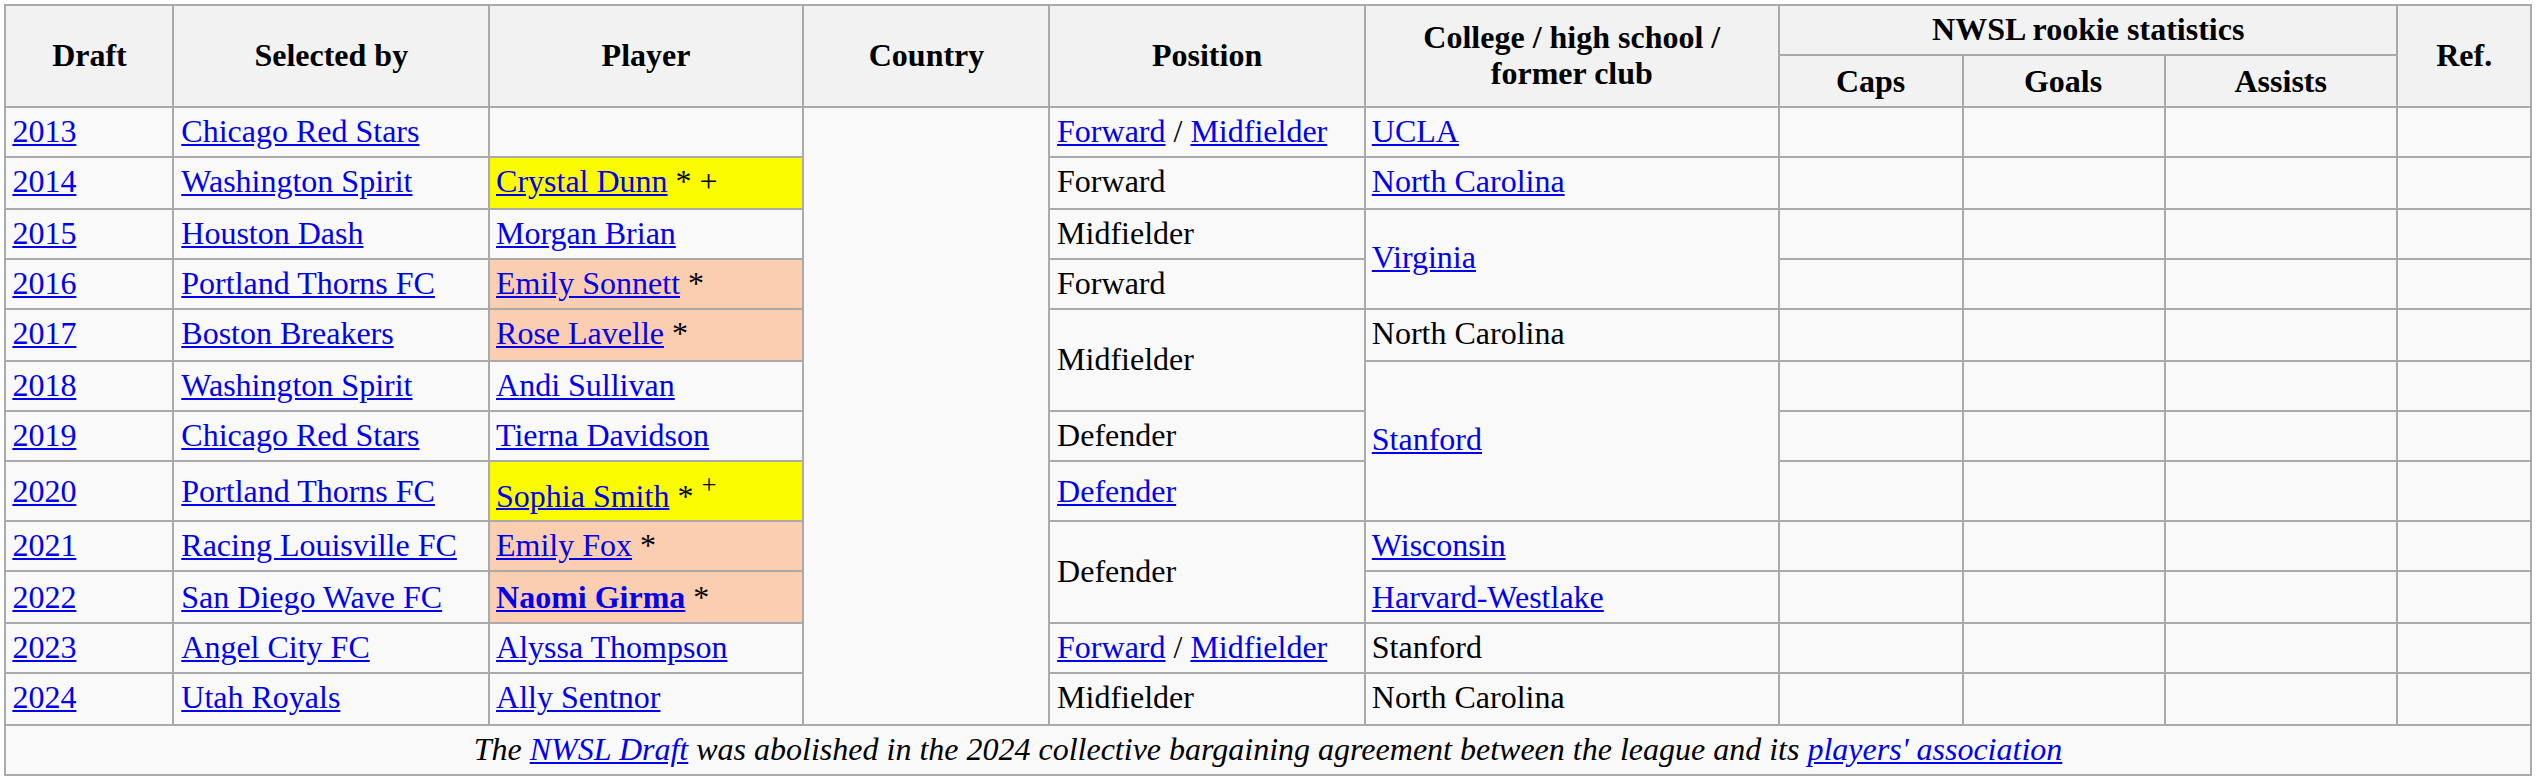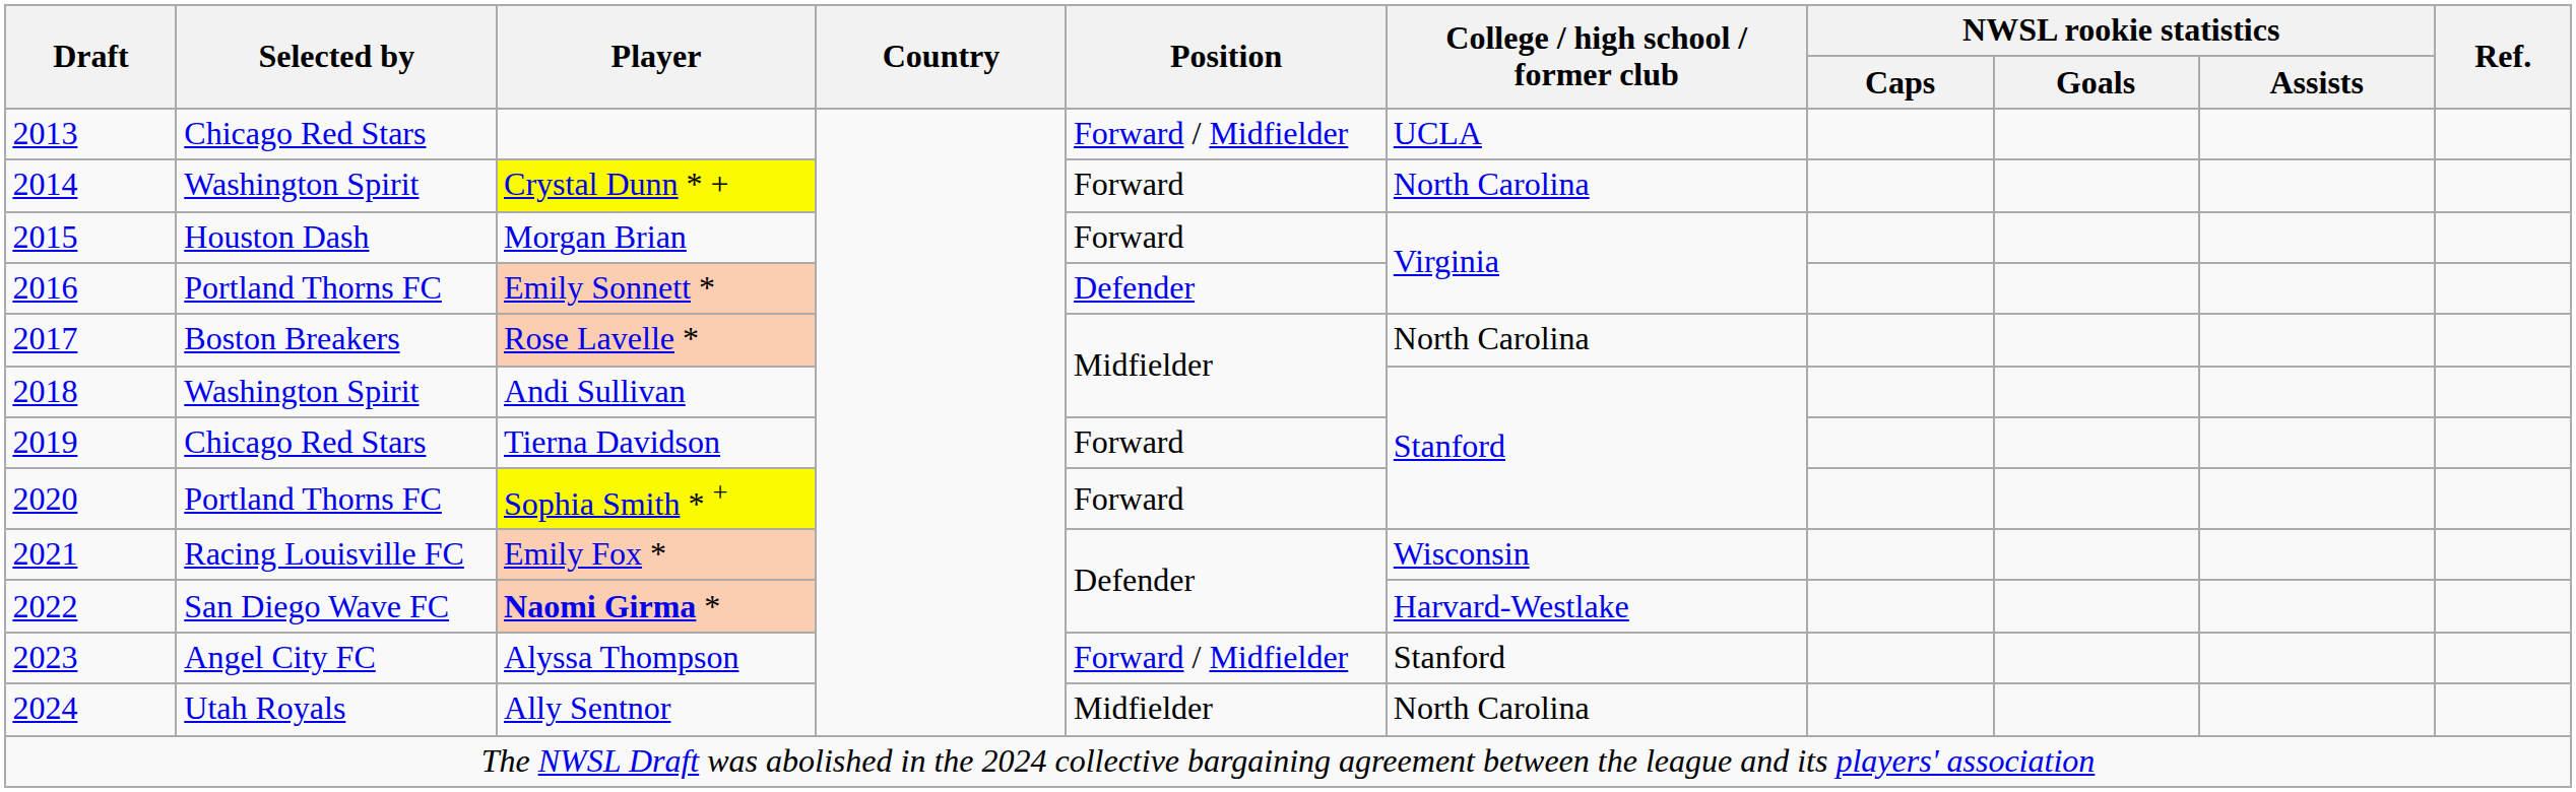 <table class="wikitable sortable" style="width:100%;">
 <tr>
 <th rowspan=2 scope="col">Draft</th>
 <th rowspan=2 scope="col" width=150>Selected by</th>
 <th rowspan=2 scope="col" width=150>Player</th>
 <th rowspan=2 scope="col">Country</th>
 <th rowspan=2 scope="col" width=150>Position</th>
 <th rowspan=2 scope="col" width=200>College / high school /<br>former club</th>
 <th colspan=3>NWSL rookie statistics</th>
 <th rowspan=2 scope="col" class="unsortable">Ref.</th>
 </tr>
 <tr>
 <th scope="col">Caps</th>
 <th scope="col">Goals</th>
 <th scope="col">Assists</th>
 </tr>
 <tr>
 <td><a href='#'>2013</a></td>
 <td><a href='#'>Chicago Red Stars</a></td>
 <td></td>
 <td rowspan=12></td>
 <td><a href='#'>Forward</a> / <a href='#'>Midfielder</a></td>
 <td><a href='#'>UCLA</a></td>
 <td align=center></td>
 <td align=center></td>
 <td align=center></td>
 <td align=center></td>
 </tr>
 <tr>
 <td><a href='#'>2014</a></td>
 <td><a href='#'>Washington Spirit</a></td>
 <td bgcolor=#FBFb00><a href='#'>Crystal Dunn</a> * +</td>
 <td>Forward</td>
 <td><a href='#'>North Carolina</a></td>
 <td align=center></td>
 <td align=center></td>
 <td align=center></td>
 <td align=center></td>
 </tr>
 <tr>
 <td><a href='#'>2015</a></td>
 <td><a href='#'>Houston Dash</a></td>
 <td><a href='#'>Morgan Brian</a></td>
-<td>Midfielder</td>
+<td>Forward</td>
 <td rowspan=2><a href='#'>Virginia</a></td>
 <td align=center></td>
 <td align=center></td>
 <td align=center></td>
 <td align=center></td>
 </tr>
 <tr>
 <td><a href='#'>2016</a></td>
 <td><a href='#'>Portland Thorns FC</a></td>
 <td bgcolor= #FBCEB1><a href='#'>Emily Sonnett</a> *</td>
-<td>Forward</td>
+<td><a href='#'>Defender</a></td>
 <td align=center></td>
 <td align=center></td>
 <td align=center></td>
 <td align=center></td>
 </tr>
 <tr>
 <td><a href='#'>2017</a></td>
 <td><a href='#'>Boston Breakers</a></td>
 <td bgcolor= #FBCEB1><a href='#'>Rose Lavelle</a> *</td>
 <td rowspan=2>Midfielder</td>
 <td>North Carolina</td>
 <td align=center></td>
 <td align=center></td>
 <td align=center></td>
 <td align=center></td>
 </tr>
 <tr>
 <td><a href='#'>2018</a></td>
 <td><a href='#'>Washington Spirit</a></td>
 <td><a href='#'>Andi Sullivan</a></td>
 <td rowspan=3><a href='#'>Stanford</a></td>
 <td align=center><strong></strong></td>
 <td align=center></td>
 <td align=center></td>
 <td align=center></td>
 </tr>
 <tr>
 <td><a href='#'>2019</a></td>
 <td><a href='#'>Chicago Red Stars</a></td>
 <td><a href='#'>Tierna Davidson</a></td>
-<td>Defender</td>
+<td>Forward</td>
 <td align=center></td>
 <td align=center></td>
 <td align=center></td>
 <td align=center></td>
 </tr>
 <tr>
 <td><a href='#'>2020</a></td>
 <td><a href='#'>Portland Thorns FC</a></td>
 <td bgcolor=#FBFb00><a href='#'>Sophia Smith</a> * <sup>+</sup></td>
-<td><a href='#'>Defender</a></td>
+<td>Forward</td>
 <td align=center></td>
 <td align=center><strong></strong></td>
 <td align=center></td>
 <td align=center></td>
 </tr>
 <tr>
 <td><a href='#'>2021</a></td>
 <td><a href='#'>Racing Louisville FC</a></td>
 <td bgcolor=#FBCEB1><a href='#'>Emily Fox</a> *</td>
 <td rowspan=2>Defender</td>
 <td><a href='#'>Wisconsin</a></td>
 <td align=center><strong></strong></td>
 <td align=center></td>
 <td align=center></td>
 <td align=center></td>
 </tr>
 <tr>
 <td><a href='#'>2022</a></td>
 <td><a href='#'>San Diego Wave FC</a></td>
 <td bgcolor=#FBCEB1><strong><a href='#'>Naomi Girma</a></strong> *</td>
 <td><a href='#'>Harvard-Westlake</a></td>
 <td align=center></td>
 <td align=center></td>
 <td align=center></td>
 <td align=center></td>
 </tr>
 <tr>
 <td><a href='#'>2023</a></td>
 <td><a href='#'>Angel City FC</a></td>
 <td><a href='#'>Alyssa Thompson</a></td>
 <td><a href='#'>Forward</a> / <a href='#'>Midfielder</a></td>
 <td>Stanford</td>
 <td align=center></td>
 <td align=center></td>
 <td align=center></td>
 <td align=center></td>
 </tr>
 <tr>
 <td><a href='#'>2024</a></td>
 <td><a href='#'>Utah Royals</a></td>
 <td><a href='#'>Ally Sentnor</a></td>
 <td>Midfielder</td>
 <td>North Carolina</td>
 <td align=center></td>
 <td align=center></td>
 <td align=center><strong></strong></td>
 <td align=center></td>
 </tr>
 <tr class="sortbottom">
 <td align=center colspan=10><em>The <a href='#'>NWSL Draft</a> was abolished in the 2024 collective bargaining agreement between the league and its <a href='#'>players' association</a></em></td>
 </tr>
 </table>
